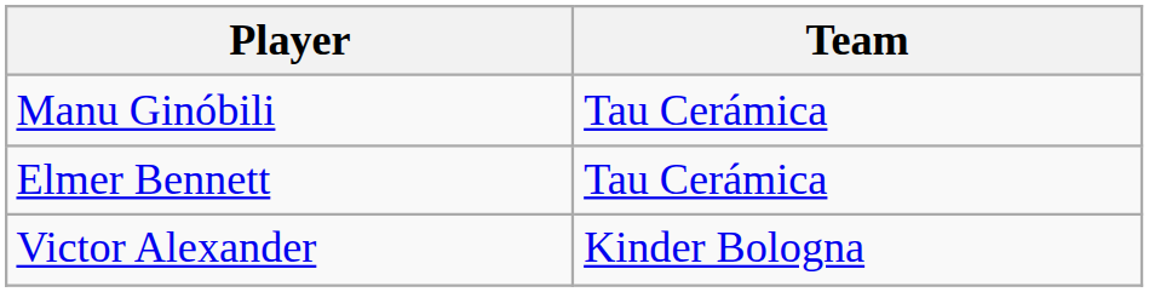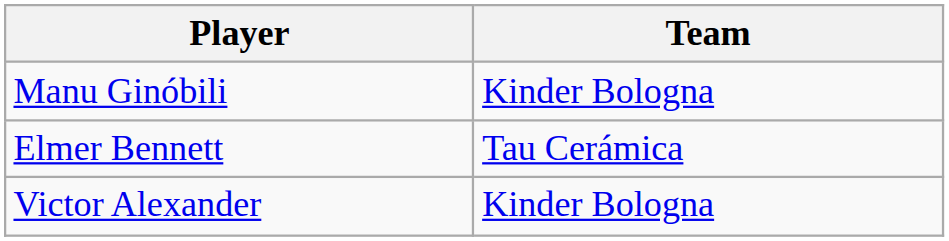 <table class="wikitable" style="text-align: left">
 <tr>
 <th style="width:200px;">Player</th>
 <th style="width:200px;">Team</th>
 </tr>
 <tr>
 <td> <a href='#'>Manu Ginóbili</a></td>
-<td> <a href='#'>Tau Cerámica</a></td>
+<td> <a href='#'>Kinder Bologna</a></td>
 </tr>
 <tr>
 <td> <a href='#'>Elmer Bennett</a></td>
 <td> <a href='#'>Tau Cerámica</a></td>
 </tr>
 <tr>
 <td> <a href='#'>Victor Alexander</a></td>
 <td> <a href='#'>Kinder Bologna</a></td>
 </tr>
 </table>
